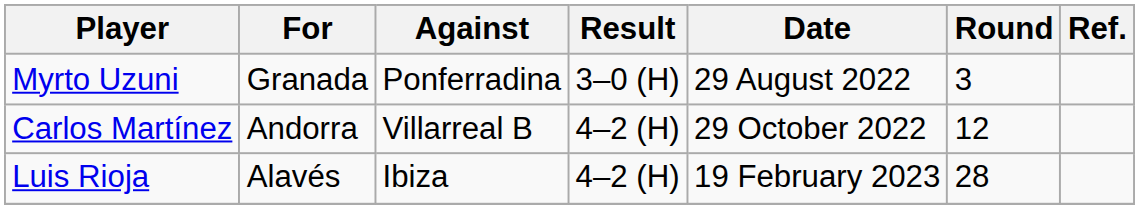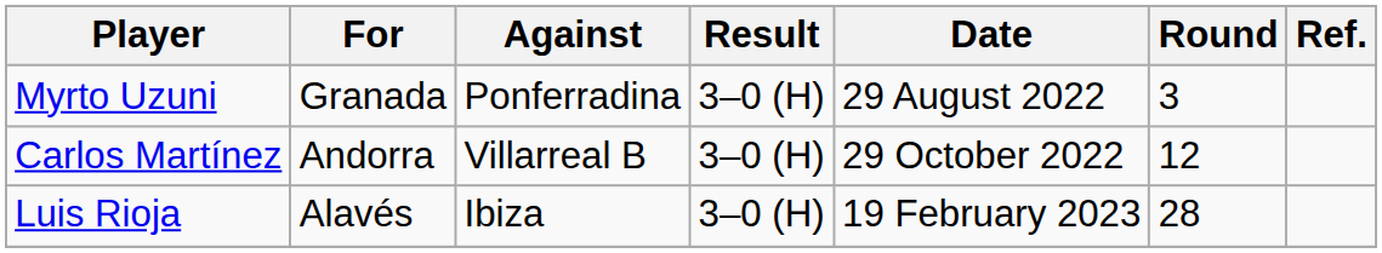 <table class="wikitable sortable">
 <tr>
 <th>Player</th>
 <th>For</th>
 <th>Against</th>
 <th>Result</th>
 <th>Date</th>
 <th>Round</th>
 <th>Ref.</th>
 </tr>
 <tr>
 <td> <a href='#'>Myrto Uzuni</a></td>
 <td>Granada</td>
 <td>Ponferradina</td>
 <td>3–0 (H)</td>
 <td>29 August 2022</td>
 <td>3</td>
 <td></td>
 </tr>
 <tr>
 <td> <a href='#'>Carlos Martínez</a></td>
 <td>Andorra</td>
 <td>Villarreal B</td>
-<td>4–2 (H)</td>
+<td>3–0 (H)</td>
 <td>29 October 2022</td>
 <td>12</td>
 <td></td>
 </tr>
 <tr>
 <td> <a href='#'>Luis Rioja</a></td>
 <td>Alavés</td>
 <td>Ibiza</td>
-<td>4–2 (H)</td>
+<td>3–0 (H)</td>
 <td>19 February 2023</td>
 <td>28</td>
 <td></td>
 </tr>
 <tr>
 </tr>
 </table>
